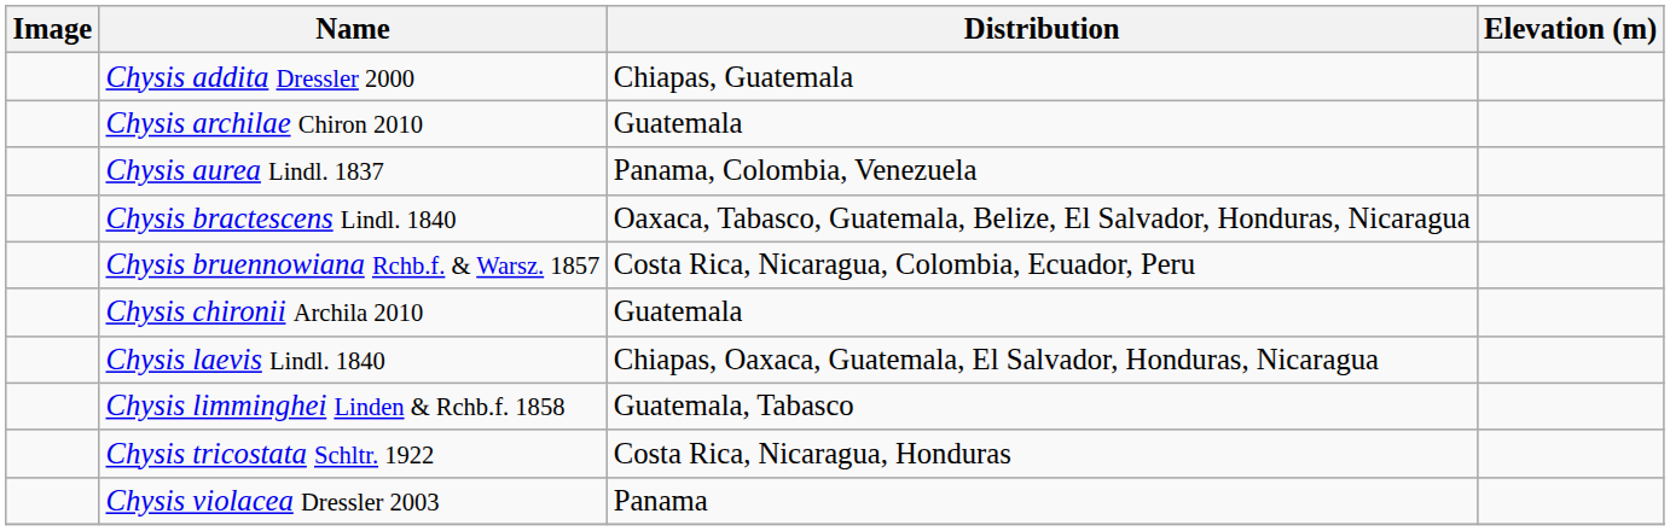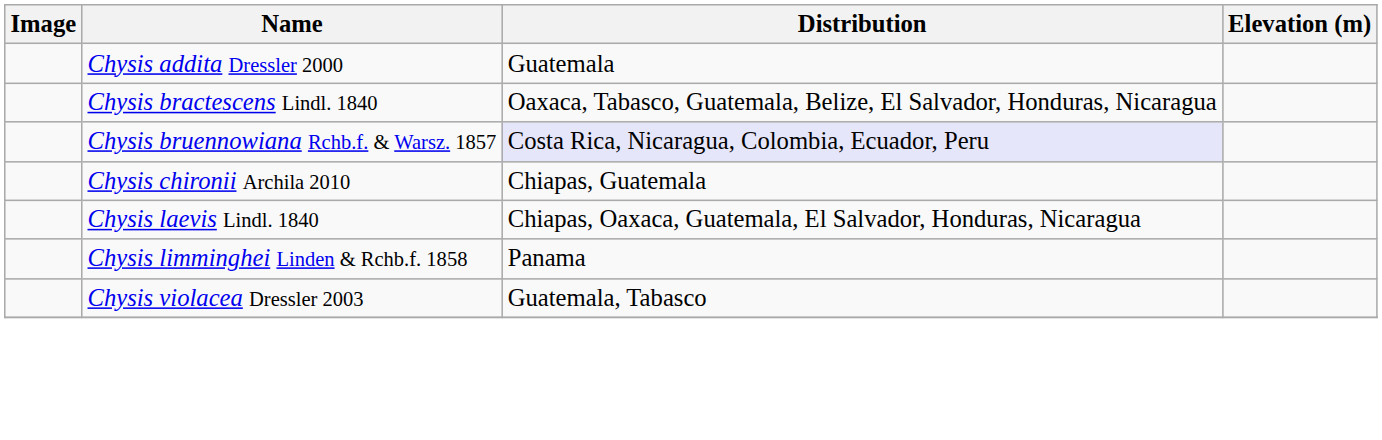 <table class="wikitable">
 <tr>
 <th>Image</th>
 <th>Name</th>
 <th>Distribution</th>
 <th>Elevation (m)</th>
 </tr>
 <tr>
 <td></td>
 <td><em><a href='#'>Chysis addita</a></em> <small><a href='#'>Dressler</a> 2000</small></td>
-<td>Chiapas, Guatemala</td>
-<td></td>
-</tr>
-<tr>
-<td></td>
-<td><em><a href='#'>Chysis archilae</a></em> <small>Chiron 2010</small></td>
 <td>Guatemala</td>
-<td></td>
-</tr>
-<tr>
-<td></td>
-<td><em><a href='#'>Chysis aurea</a></em> <small>Lindl. 1837</small></td>
-<td>Panama, Colombia, Venezuela</td>
 <td></td>
 </tr>
 <tr>
 <td></td>
 <td><em><a href='#'>Chysis bractescens</a></em> <small>Lindl. 1840</small></td>
 <td>Oaxaca, Tabasco, Guatemala, Belize, El Salvador, Honduras, Nicaragua</td>
 <td></td>
 </tr>
 <tr>
 <td></td>
 <td><em><a href='#'>Chysis bruennowiana</a></em> <small><a href='#'>Rchb.f.</a> & <a href='#'>Warsz.</a> 1857</small></td>
-<td>Costa Rica, Nicaragua, Colombia, Ecuador, Peru</td>
+<td style="background: lavender;">Costa Rica, Nicaragua, Colombia, Ecuador, Peru</td>
 <td></td>
 </tr>
 <tr>
 <td></td>
 <td><em><a href='#'>Chysis chironii</a></em> <small>Archila 2010</small></td>
-<td>Guatemala</td>
+<td>Chiapas, Guatemala</td>
 <td></td>
 </tr>
 <tr>
 <td></td>
 <td><em><a href='#'>Chysis laevis</a></em> <small>Lindl. 1840</small></td>
 <td>Chiapas, Oaxaca, Guatemala, El Salvador, Honduras, Nicaragua</td>
 <td></td>
 </tr>
 <tr>
 <td></td>
 <td><em><a href='#'>Chysis limminghei</a></em> <small><a href='#'>Linden</a> & Rchb.f. 1858</small></td>
-<td>Guatemala, Tabasco</td>
-<td></td>
-</tr>
-<tr>
-<td></td>
-<td><em><a href='#'>Chysis tricostata</a></em> <small><a href='#'>Schltr.</a> 1922</small></td>
-<td>Costa Rica, Nicaragua, Honduras</td>
+<td>Panama</td>
 <td></td>
 </tr>
 <tr>
 <td></td>
 <td><em><a href='#'>Chysis violacea</a></em> <small>Dressler 2003</small></td>
-<td>Panama</td>
+<td>Guatemala, Tabasco</td>
 <td></td>
 </tr>
 <tr>
 </tr>
 </table>
